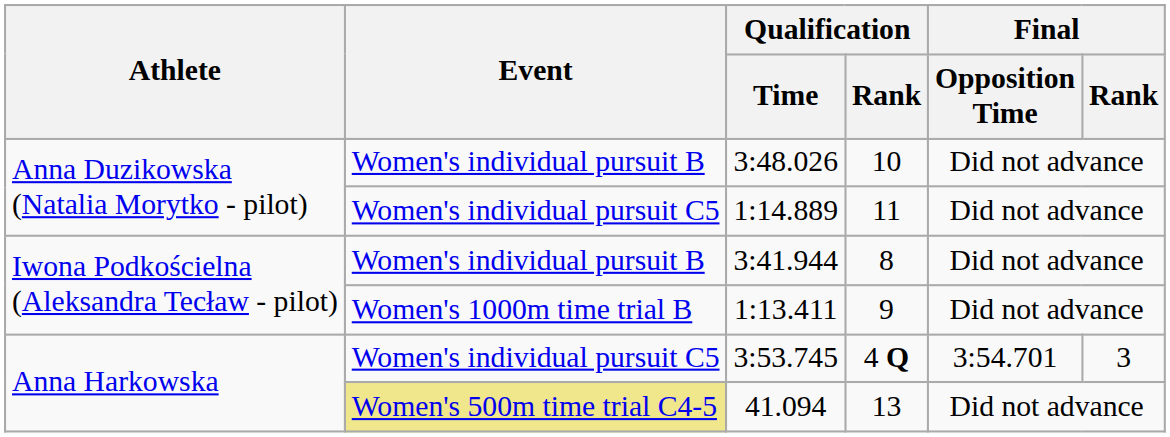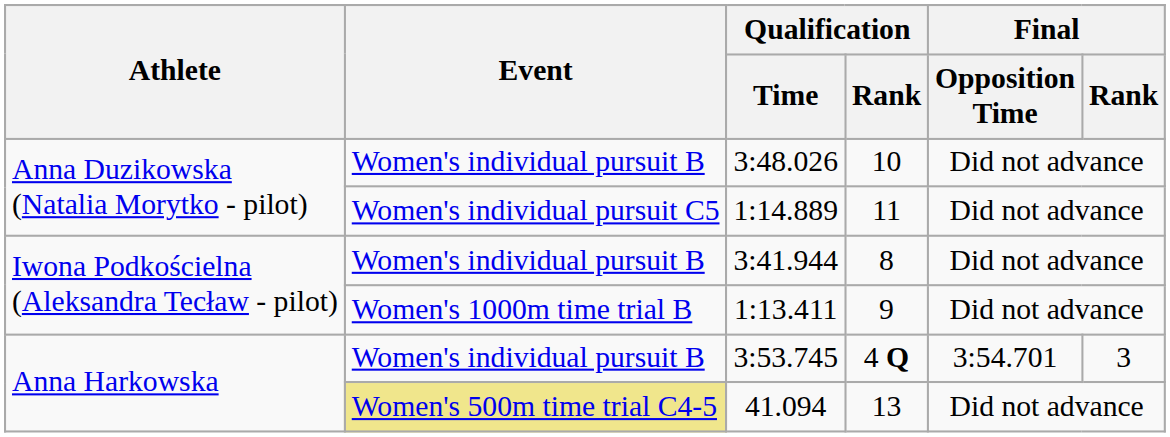 <table class=wikitable style="font-size:90%">
 <tr>
 <th rowspan="2">Athlete</th>
 <th rowspan="2">Event</th>
 <th colspan="2">Qualification</th>
 <th colspan="2">Final</th>
 </tr>
 <tr>
 <th>Time</th>
 <th>Rank</th>
 <th>Opposition<br>Time</th>
 <th>Rank</th>
 </tr>
 <tr>
 <td rowspan="2"><a href='#'>Anna Duzikowska</a><br>(<a href='#'>Natalia Morytko</a> - pilot)</td>
 <td><a href='#'>Women's individual pursuit B</a></td>
 <td align="center">3:48.026</td>
 <td align="center">10</td>
 <td align="center" colspan=2>Did not advance</td>
 </tr>
 <tr>
 <td><a href='#'>Women's individual pursuit C5</a></td>
 <td align="center">1:14.889</td>
 <td align="center">11</td>
 <td align="center" colspan=2>Did not advance</td>
 </tr>
 <tr>
 <td rowspan="2"><a href='#'>Iwona Podkościelna</a><br>(<a href='#'>Aleksandra Tecław</a> - pilot)</td>
 <td><a href='#'>Women's individual pursuit B</a></td>
 <td align="center">3:41.944</td>
 <td align="center">8</td>
 <td align="center" colspan=2>Did not advance</td>
 </tr>
 <tr>
 <td><a href='#'>Women's 1000m time trial B</a></td>
 <td align="center">1:13.411</td>
 <td align="center">9</td>
 <td align="center" colspan=2>Did not advance</td>
 </tr>
 <tr>
 <td rowspan="2"><a href='#'>Anna Harkowska</a></td>
-<td><a href='#'>Women's individual pursuit C5</a></td>
+<td><a href='#'>Women's individual pursuit B</a></td>
 <td align="center">3:53.745</td>
 <td align="center">4 <strong>Q</strong></td>
 <td align="center">3:54.701</td>
 <td align="center">3</td>
 </tr>
 <tr>
 <td style="background: khaki;"><a href='#'>Women's 500m time trial C4-5</a></td>
 <td align="center">41.094</td>
 <td align="center">13</td>
 <td align="center" colspan=2>Did not advance</td>
 </tr>
 </table>
